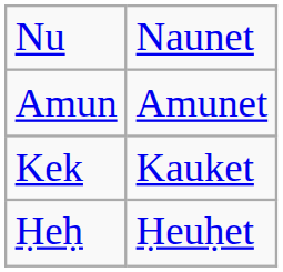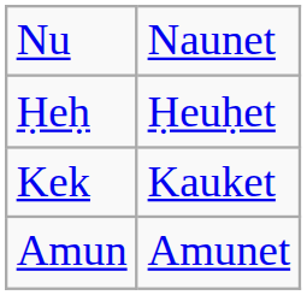 <table class="wikitable">
 <tr>
 <td><a href='#'>Nu</a> </td>
 <td><a href='#'>Naunet</a> </td>
 </tr>
 <tr>
-<td><a href='#'>Amun</a> </td>
-<td><a href='#'>Amunet</a> </td>
+<td><a href='#'>Ḥeḥ</a> </td>
+<td><a href='#'>Ḥeuḥet</a> </td>
 </tr>
 <tr>
 <td><a href='#'>Kek</a> </td>
 <td><a href='#'>Kauket</a> </td>
 </tr>
 <tr>
-<td><a href='#'>Ḥeḥ</a> </td>
-<td><a href='#'>Ḥeuḥet</a> </td>
+<td><a href='#'>Amun</a> </td>
+<td><a href='#'>Amunet</a> </td>
 </tr>
 </table>
